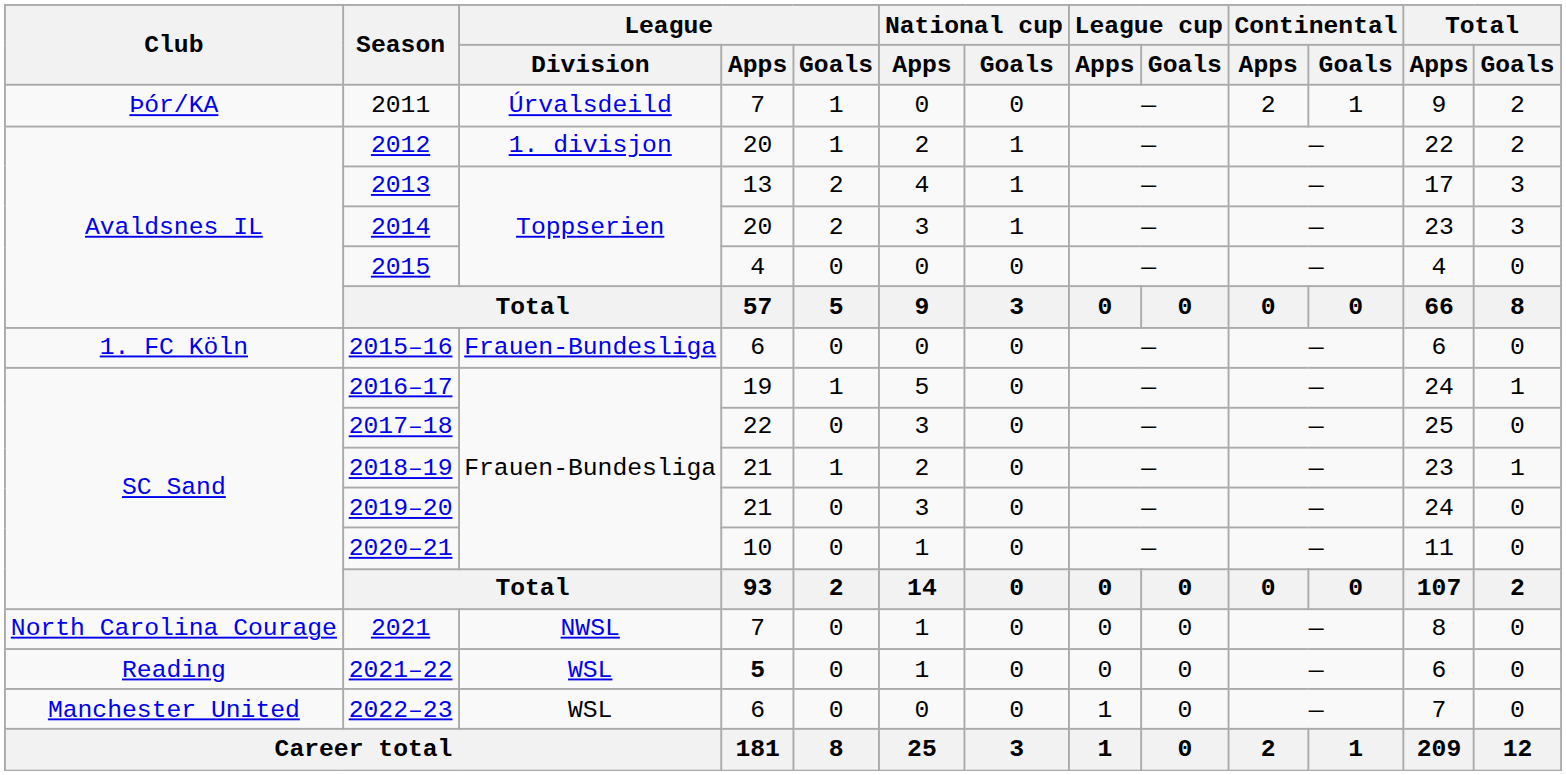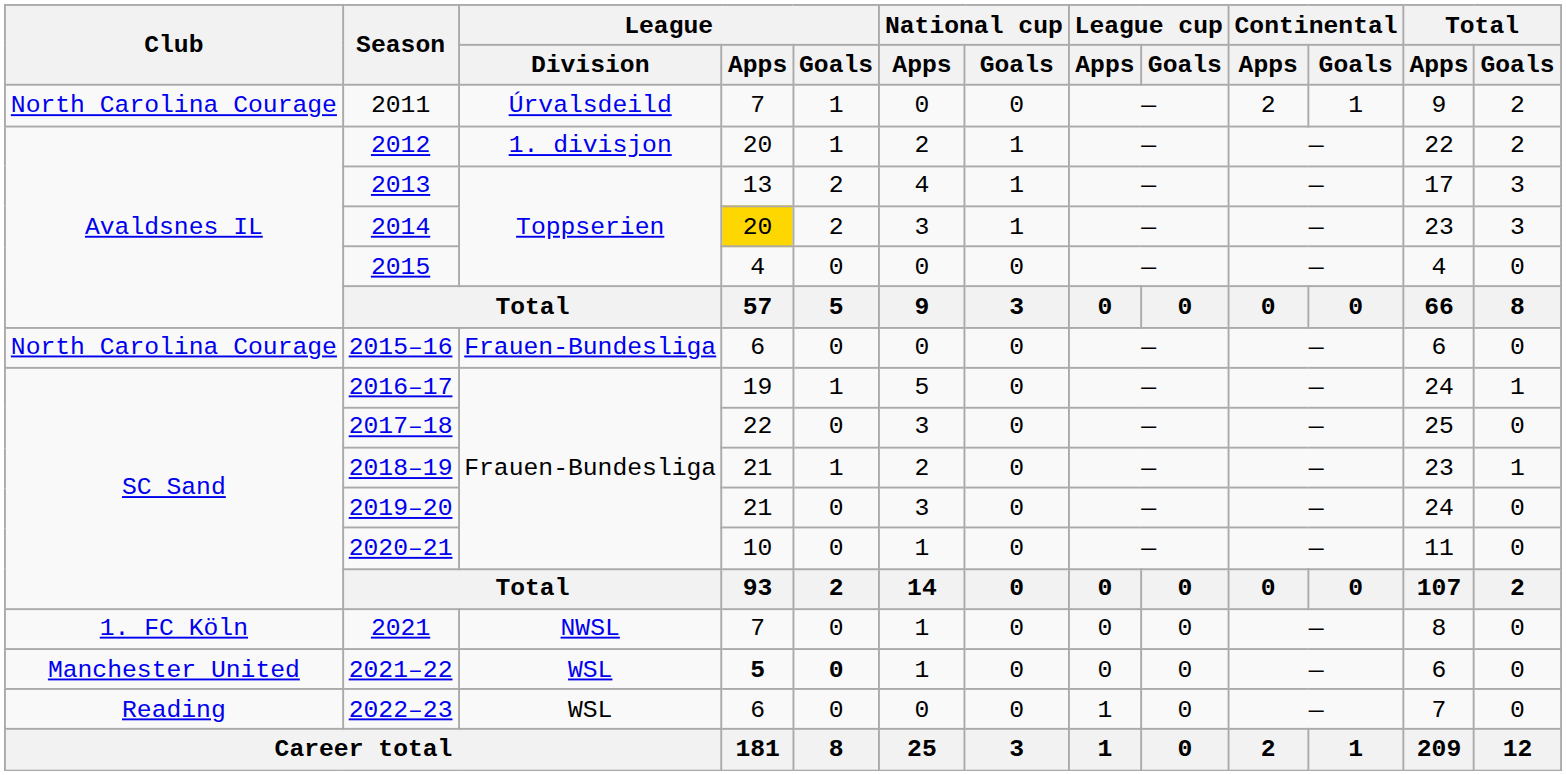 <table class="wikitable" style="text-align:center">
 <tr>
 <th rowspan="2">Club</th>
 <th rowspan="2">Season</th>
 <th colspan="3">League</th>
 <th colspan="2">National cup</th>
 <th colspan="2">League cup</th>
 <th colspan="2">Continental</th>
 <th colspan="2">Total</th>
 </tr>
 <tr>
 <th>Division</th>
 <th>Apps</th>
 <th>Goals</th>
 <th>Apps</th>
 <th>Goals</th>
 <th>Apps</th>
 <th>Goals</th>
 <th>Apps</th>
 <th>Goals</th>
 <th>Apps</th>
 <th>Goals</th>
 </tr>
 <tr>
-<td><a href='#'>Þór/KA</a></td>
+<td><a href='#'>North Carolina Courage</a></td>
 <td>2011</td>
 <td><a href='#'>Úrvalsdeild</a></td>
 <td>7</td>
 <td>1</td>
 <td>0</td>
 <td>0</td>
 <td colspan="2">—</td>
 <td>2</td>
 <td>1</td>
 <td>9</td>
 <td>2</td>
 </tr>
 <tr>
 <td rowspan="5"><a href='#'>Avaldsnes IL</a></td>
 <td><a href='#'>2012</a></td>
 <td><a href='#'>1. divisjon</a></td>
 <td>20</td>
 <td>1</td>
 <td>2</td>
 <td>1</td>
 <td colspan="2">—</td>
 <td colspan="2">—</td>
 <td>22</td>
 <td>2</td>
 </tr>
 <tr>
 <td><a href='#'>2013</a></td>
 <td rowspan="3"><a href='#'>Toppserien</a></td>
 <td>13</td>
 <td>2</td>
 <td>4</td>
 <td>1</td>
 <td colspan="2">—</td>
 <td colspan="2">—</td>
 <td>17</td>
 <td>3</td>
 </tr>
 <tr>
 <td><a href='#'>2014</a></td>
-<td>20</td>
+<td style="background: gold;">20</td>
 <td>2</td>
 <td>3</td>
 <td>1</td>
 <td colspan="2">—</td>
 <td colspan="2">—</td>
 <td>23</td>
 <td>3</td>
 </tr>
 <tr>
 <td><a href='#'>2015</a></td>
 <td>4</td>
 <td>0</td>
 <td>0</td>
 <td>0</td>
 <td colspan="2">—</td>
 <td colspan="2">—</td>
 <td>4</td>
 <td>0</td>
 </tr>
 <tr>
 <th colspan="2">Total</th>
 <th>57</th>
 <th>5</th>
 <th>9</th>
 <th>3</th>
 <th>0</th>
 <th>0</th>
 <th>0</th>
 <th>0</th>
 <th>66</th>
 <th>8</th>
 </tr>
 <tr>
-<td><a href='#'>1. FC Köln</a></td>
+<td><a href='#'>North Carolina Courage</a></td>
 <td><a href='#'>2015–16</a></td>
 <td><a href='#'>Frauen-Bundesliga</a></td>
 <td>6</td>
 <td>0</td>
 <td>0</td>
 <td>0</td>
 <td colspan="2">—</td>
 <td colspan="2">—</td>
 <td>6</td>
 <td>0</td>
 </tr>
 <tr>
 <td rowspan="6"><a href='#'>SC Sand</a></td>
 <td><a href='#'>2016–17</a></td>
 <td rowspan="5">Frauen-Bundesliga</td>
 <td>19</td>
 <td>1</td>
 <td>5</td>
 <td>0</td>
 <td colspan="2">—</td>
 <td colspan="2">—</td>
 <td>24</td>
 <td>1</td>
 </tr>
 <tr>
 <td><a href='#'>2017–18</a></td>
 <td>22</td>
 <td>0</td>
 <td>3</td>
 <td>0</td>
 <td colspan="2">—</td>
 <td colspan="2">—</td>
 <td>25</td>
 <td>0</td>
 </tr>
 <tr>
 <td><a href='#'>2018–19</a></td>
 <td>21</td>
 <td>1</td>
 <td>2</td>
 <td>0</td>
 <td colspan="2">—</td>
 <td colspan="2">—</td>
 <td>23</td>
 <td>1</td>
 </tr>
 <tr>
 <td><a href='#'>2019–20</a></td>
 <td>21</td>
 <td>0</td>
 <td>3</td>
 <td>0</td>
 <td colspan="2">—</td>
 <td colspan="2">—</td>
 <td>24</td>
 <td>0</td>
 </tr>
 <tr>
 <td><a href='#'>2020–21</a></td>
 <td>10</td>
 <td>0</td>
 <td>1</td>
 <td>0</td>
 <td colspan="2">—</td>
 <td colspan="2">—</td>
 <td>11</td>
 <td>0</td>
 </tr>
 <tr>
 <th colspan="2">Total</th>
 <th>93</th>
 <th>2</th>
 <th>14</th>
 <th>0</th>
 <th>0</th>
 <th>0</th>
 <th>0</th>
 <th>0</th>
 <th>107</th>
 <th>2</th>
 </tr>
 <tr>
-<td><a href='#'>North Carolina Courage</a></td>
+<td><a href='#'>1. FC Köln</a></td>
 <td><a href='#'>2021</a></td>
 <td><a href='#'>NWSL</a></td>
 <td>7</td>
 <td>0</td>
 <td>1</td>
 <td>0</td>
 <td>0</td>
 <td>0</td>
 <td colspan="2">—</td>
 <td>8</td>
 <td>0</td>
 </tr>
 <tr>
-<td><a href='#'>Reading</a></td>
+<td><a href='#'>Manchester United</a></td>
 <td><a href='#'>2021–22</a></td>
 <td><a href='#'>WSL</a></td>
 <td><strong>5</strong></td>
-<td>0</td>
+<td><strong>0</strong></td>
 <td>1</td>
 <td>0</td>
 <td>0</td>
 <td>0</td>
 <td colspan="2">—</td>
 <td>6</td>
 <td>0</td>
 </tr>
 <tr>
-<td><a href='#'>Manchester United</a></td>
+<td><a href='#'>Reading</a></td>
 <td><a href='#'>2022–23</a></td>
 <td>WSL</td>
 <td>6</td>
 <td>0</td>
 <td>0</td>
 <td>0</td>
 <td>1</td>
 <td>0</td>
 <td colspan="2">—</td>
 <td>7</td>
 <td>0</td>
 </tr>
 <tr>
 <th colspan="3">Career total</th>
 <th>181</th>
 <th>8</th>
 <th>25</th>
 <th>3</th>
 <th>1</th>
 <th>0</th>
 <th>2</th>
 <th>1</th>
 <th>209</th>
 <th>12</th>
 </tr>
 </table>
